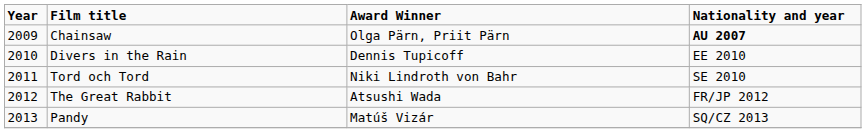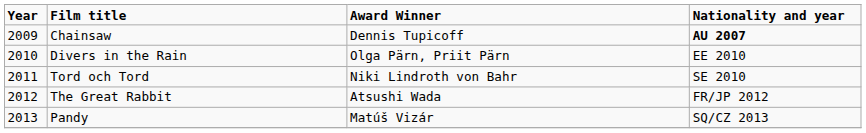 <table class="wikitable" width="100%">
 <tr>
 <td width="5%"><strong>Year</strong></td>
 <td width="35%"><strong>Film title</strong></td>
 <td width="40%"><strong>Award Winner</strong></td>
 <td width="20%"><strong>Nationality and year</strong></td>
 </tr>
 <tr>
 <td>2009</td>
 <td>Chainsaw</td>
-<td>Olga Pärn, Priit Pärn</td>
+<td>Dennis Tupicoff</td>
 <td><strong>AU 2007</strong></td>
 </tr>
 <tr>
 <td>2010</td>
 <td>Divers in the Rain</td>
-<td>Dennis Tupicoff</td>
+<td>Olga Pärn, Priit Pärn</td>
 <td>EE 2010</td>
 </tr>
 <tr>
 <td>2011</td>
 <td>Tord och Tord</td>
 <td>Niki Lindroth von Bahr</td>
 <td>SE 2010</td>
 </tr>
 <tr>
 <td>2012</td>
 <td>The Great Rabbit</td>
 <td>Atsushi Wada</td>
 <td>FR/JP 2012</td>
 </tr>
 <tr>
 <td>2013</td>
 <td>Pandy</td>
 <td>Matúš Vizár</td>
 <td>SQ/CZ 2013</td>
 </tr>
 <tr>
 </tr>
 </table>
